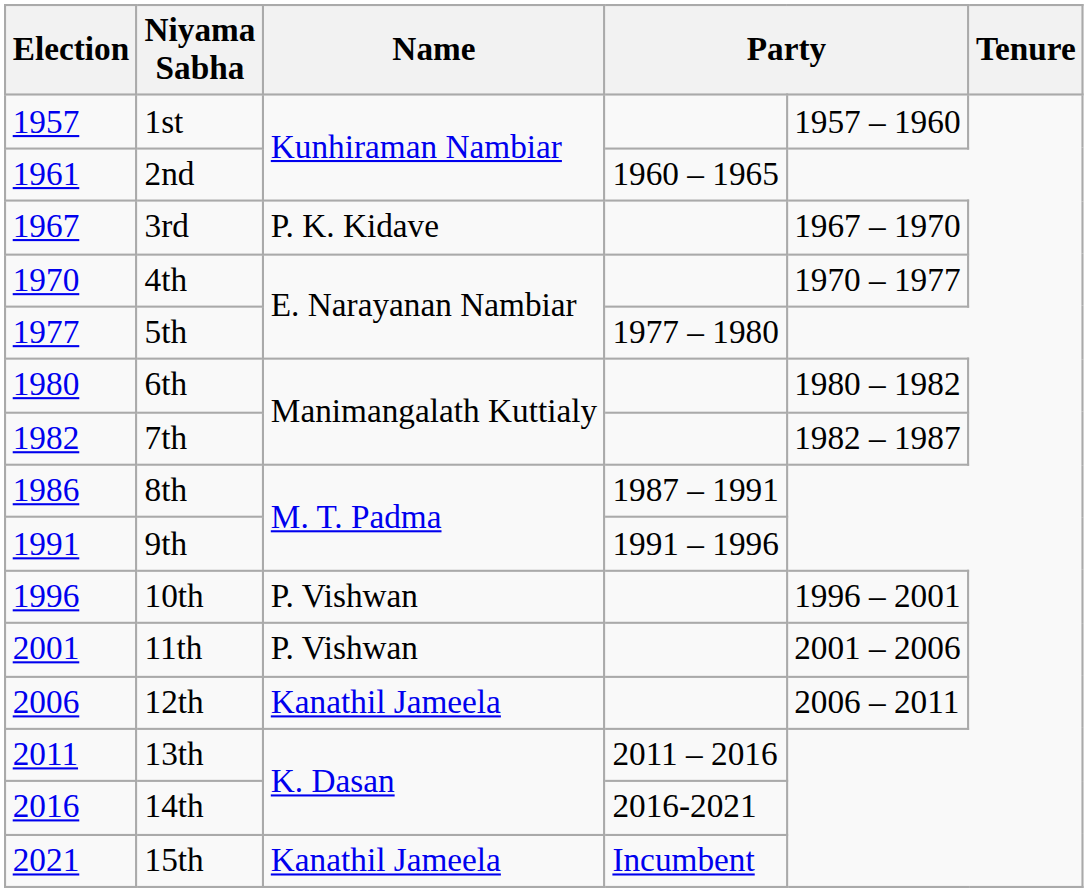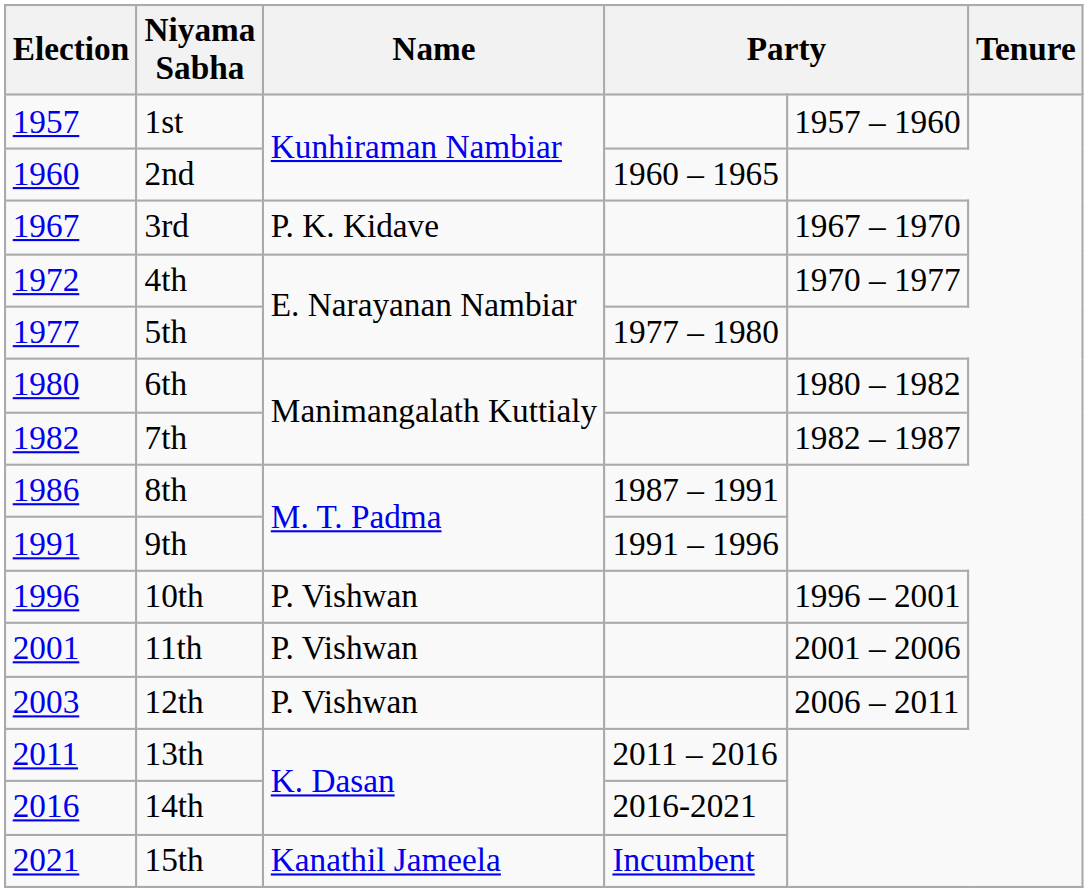 <table class="wikitable sortable">
 <tr>
 <th>Election</th>
 <th>Niyama<br>Sabha</th>
 <th>Name</th>
 <th colspan="2">Party</th>
 <th>Tenure</th>
 </tr>
 <tr>
 <td><a href='#'>1957</a></td>
 <td>1st</td>
 <td rowspan="2"><a href='#'>Kunhiraman Nambiar</a></td>
 <td></td>
 <td>1957 – 1960</td>
 </tr>
 <tr>
-<td><a href='#'>1961</a></td>
+<td><a href='#'>1960</a></td>
 <td>2nd</td>
 <td>1960 – 1965</td>
 </tr>
 <tr>
 <td><a href='#'>1967</a></td>
 <td>3rd</td>
 <td>P. K. Kidave</td>
 <td></td>
 <td>1967 – 1970</td>
 </tr>
 <tr>
-<td><a href='#'>1970</a></td>
+<td><a href='#'>1972</a></td>
 <td>4th</td>
 <td rowspan="2">E. Narayanan Nambiar</td>
 <td></td>
 <td>1970 – 1977</td>
 </tr>
 <tr>
 <td><a href='#'>1977</a></td>
 <td>5th</td>
 <td>1977 – 1980</td>
 </tr>
 <tr>
 <td><a href='#'>1980</a></td>
 <td>6th</td>
 <td rowspan="2">Manimangalath Kuttialy</td>
 <td></td>
 <td>1980 – 1982</td>
 </tr>
 <tr>
 <td><a href='#'>1982</a></td>
 <td>7th</td>
 <td></td>
 <td>1982 – 1987</td>
 </tr>
 <tr>
 <td><a href='#'>1986</a></td>
 <td>8th</td>
 <td rowspan="2"><a href='#'>M. T. Padma</a></td>
 <td>1987 – 1991</td>
 </tr>
 <tr>
 <td><a href='#'>1991</a></td>
 <td>9th</td>
 <td>1991 – 1996</td>
 </tr>
 <tr>
 <td><a href='#'>1996</a></td>
 <td>10th</td>
 <td>P. Vishwan</td>
 <td></td>
 <td>1996 – 2001</td>
 </tr>
 <tr>
 <td><a href='#'>2001</a></td>
 <td>11th</td>
 <td>P. Vishwan</td>
 <td></td>
 <td>2001 – 2006</td>
 </tr>
 <tr>
-<td><a href='#'>2006</a></td>
+<td><a href='#'>2003</a></td>
 <td>12th</td>
-<td><a href='#'>Kanathil Jameela</a></td>
+<td>P. Vishwan</td>
 <td></td>
 <td>2006 – 2011</td>
 </tr>
 <tr>
 <td><a href='#'>2011</a></td>
 <td>13th</td>
 <td rowspan="2"><a href='#'>K. Dasan</a></td>
 <td>2011 – 2016</td>
 </tr>
 <tr>
 <td><a href='#'>2016</a></td>
 <td>14th</td>
 <td>2016-2021</td>
 </tr>
 <tr>
 <td><a href='#'>2021</a></td>
 <td>15th</td>
 <td><a href='#'>Kanathil Jameela</a></td>
 <td><a href='#'>Incumbent</a></td>
 </tr>
 </table>
